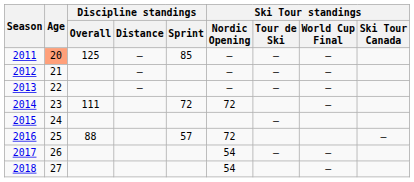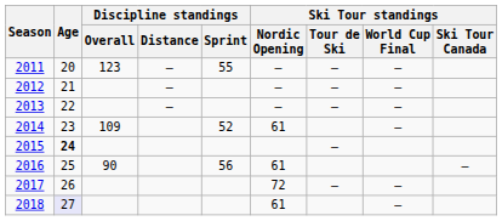 <table class="wikitable" style="text-align: center;">
 <tr>
 <th rowspan="2" scope="col">Season</th>
 <th rowspan="2" scope="col">Age</th>
 <th colspan="3" scope="col">Discipline standings</th>
 <th colspan="4" scope="col">Ski Tour standings</th>
 </tr>
 <tr>
 <th scope="col">Overall</th>
 <th scope="col">Distance</th>
 <th scope="col">Sprint</th>
 <th scope="col">Nordic<br>Opening</th>
 <th scope="col">Tour de<br>Ski</th>
 <th scope="col">World Cup<br>Final</th>
 <th scope="col">Ski Tour<br>Canada</th>
 </tr>
 <tr>
 <td><a href='#'>2011</a></td>
-<td style="background: lightsalmon;">20</td>
-<td>125</td>
+<td>20</td>
+<td>123</td>
 <td>—</td>
-<td>85</td>
+<td>55</td>
 <td>—</td>
 <td>—</td>
 <td>—</td>
 <td></td>
 </tr>
 <tr>
 <td><a href='#'>2012</a></td>
 <td>21</td>
 <td></td>
 <td>—</td>
 <td></td>
 <td>—</td>
 <td>—</td>
 <td>—</td>
 <td></td>
 </tr>
 <tr>
 <td><a href='#'>2013</a></td>
 <td>22</td>
 <td></td>
 <td>—</td>
 <td></td>
 <td>—</td>
 <td>—</td>
 <td>—</td>
 <td></td>
 </tr>
 <tr>
 <td><a href='#'>2014</a></td>
 <td>23</td>
-<td>111</td>
+<td>109</td>
 <td></td>
-<td>72</td>
-<td>72</td>
+<td>52</td>
+<td>61</td>
 <td></td>
 <td>—</td>
 <td></td>
 </tr>
 <tr>
 <td><a href='#'>2015</a></td>
-<td>24</td>
+<td><strong>24</strong></td>
 <td></td>
 <td></td>
 <td></td>
 <td></td>
 <td>—</td>
 <td></td>
 <td></td>
 </tr>
 <tr>
 <td><a href='#'>2016</a></td>
 <td>25</td>
-<td>88</td>
+<td>90</td>
 <td></td>
-<td>57</td>
-<td>72</td>
+<td>56</td>
+<td>61</td>
 <td></td>
 <td></td>
 <td>—</td>
 </tr>
 <tr>
 <td><a href='#'>2017</a></td>
 <td>26</td>
 <td></td>
 <td></td>
 <td></td>
-<td>54</td>
+<td>72</td>
 <td>—</td>
 <td>—</td>
 <td></td>
 </tr>
 <tr>
 <td><a href='#'>2018</a></td>
-<td>27</td>
+<td style="background: lavender;">27</td>
 <td></td>
 <td></td>
 <td></td>
-<td>54</td>
+<td>61</td>
 <td></td>
 <td>—</td>
 <td></td>
 </tr>
 </table>
